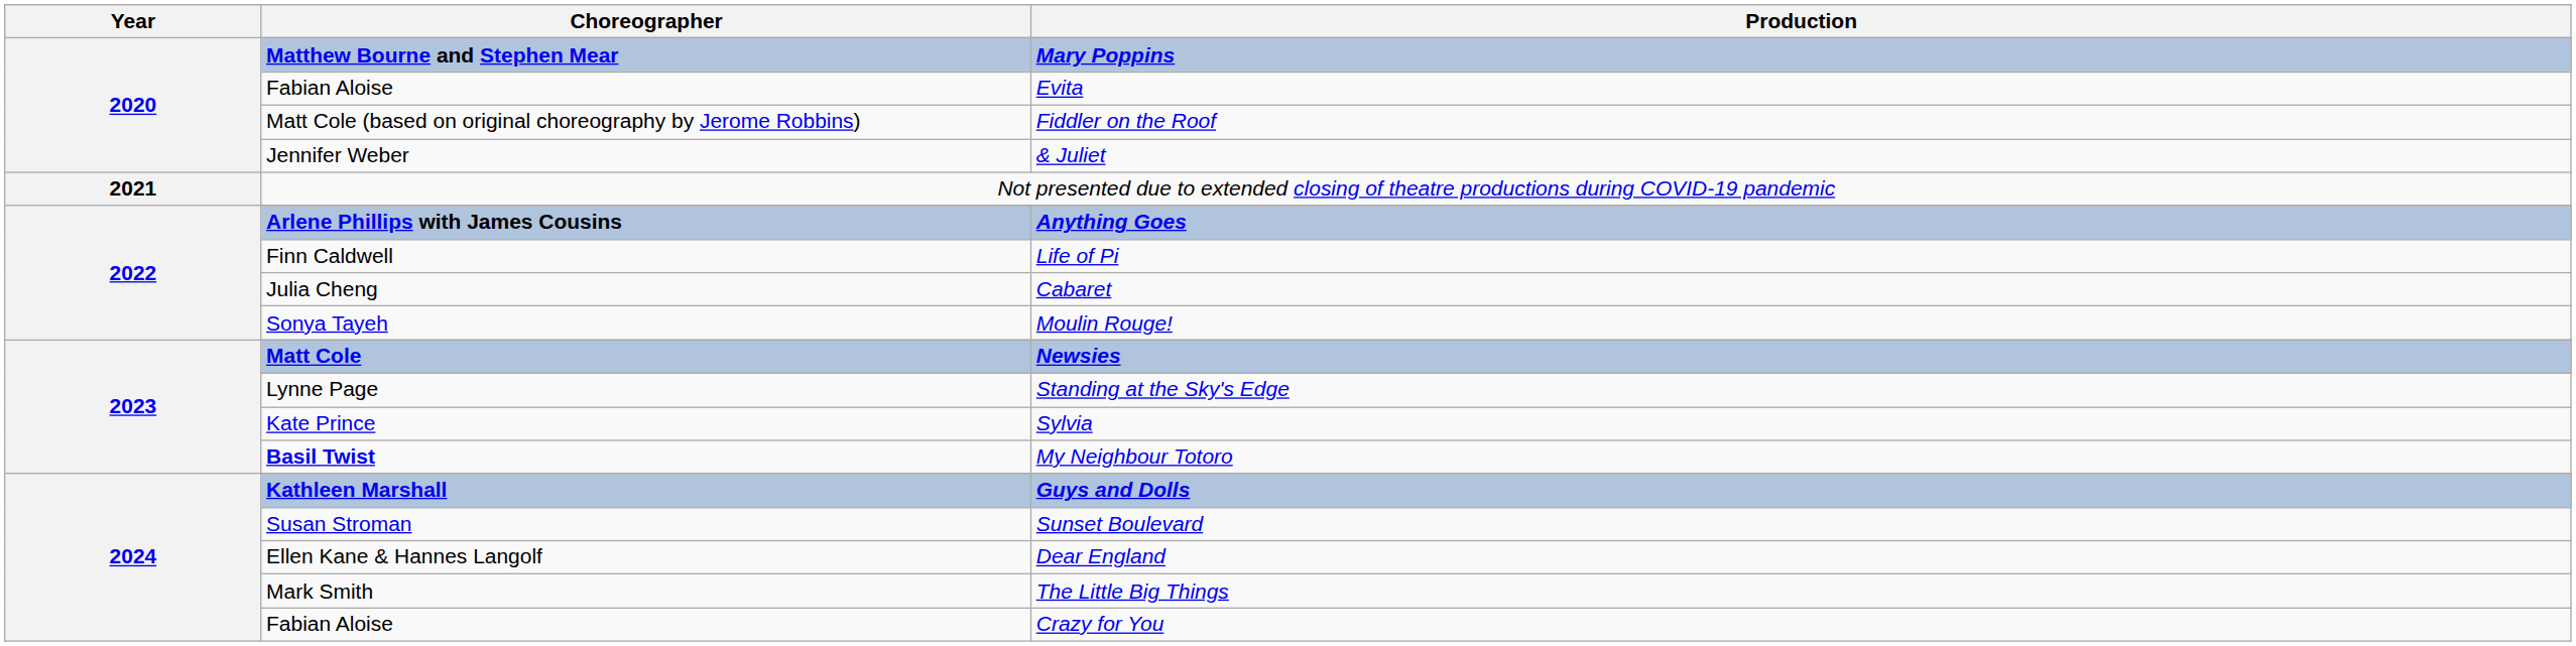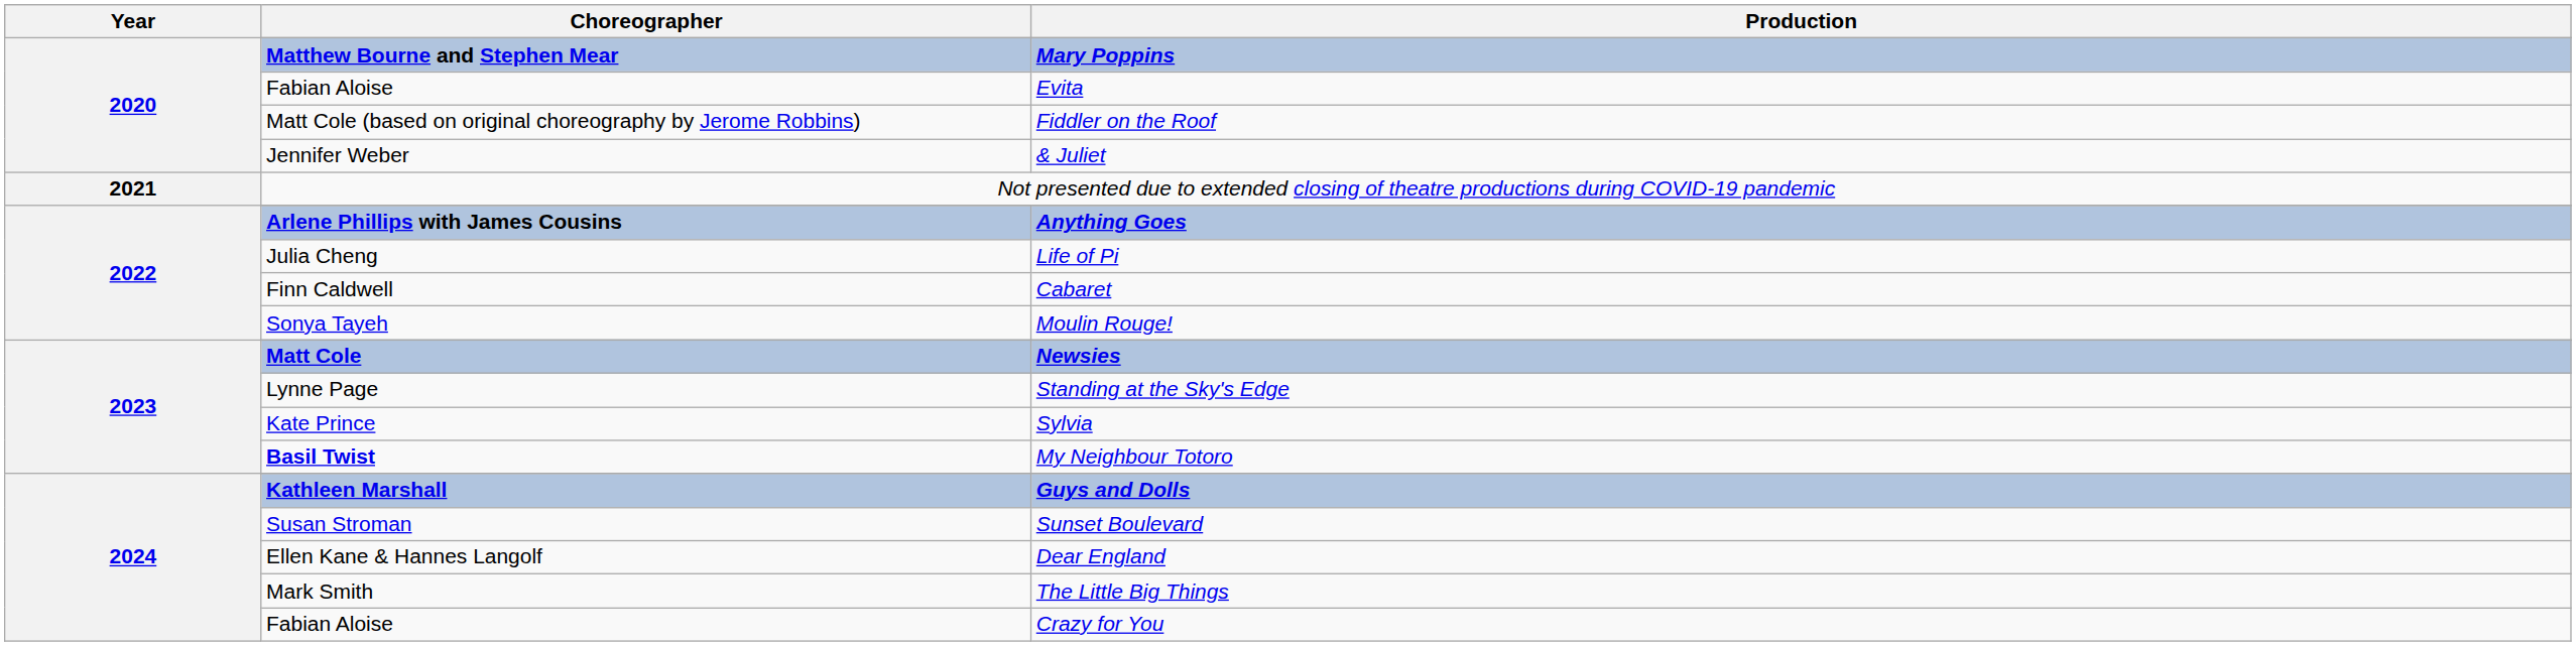 <table class="wikitable" style="width:98%;">
 <tr style="background:#bebebe;">
 <th style="width:10%;">Year</th>
 <th style="width:30%;">Choreographer</th>
 <th style="width:60%;">Production</th>
 </tr>
 <tr>
 <th rowspan="5" align="center"><a href='#'>2020</a></th>
 </tr>
 <tr style="background:#B0C4DE">
 <td><strong><a href='#'>Matthew Bourne</a> and <a href='#'>Stephen Mear</a></strong></td>
 <td><strong><em><a href='#'><em>Mary Poppins</em></a></em></strong></td>
 </tr>
 <tr>
 <td>Fabian Aloise</td>
 <td><a href='#'><em>Evita</em></a></td>
 </tr>
 <tr>
 <td>Matt Cole (based on original choreography by <a href='#'>Jerome Robbins</a>)</td>
 <td><em><a href='#'>Fiddler on the Roof</a></em></td>
 </tr>
 <tr>
 <td>Jennifer Weber</td>
 <td><em><a href='#'>& Juliet</a></em></td>
 </tr>
 <tr>
 <th align="center">2021</th>
 <td colspan=2 align="center"><em>Not presented due to extended <a href='#'>closing of theatre productions during COVID-19 pandemic</a></em></td>
 </tr>
 <tr>
 <th rowspan="5"><a href='#'>2022</a></th>
 </tr>
 <tr style="background:#B0C4DE">
 <td><strong><a href='#'>Arlene Phillips</a> with James Cousins</strong></td>
 <td><strong><em><a href='#'>Anything Goes</a></em></strong></td>
 </tr>
 <tr>
-<td>Finn Caldwell</td>
+<td>Julia Cheng</td>
 <td><em><a href='#'>Life of Pi</a></em></td>
 </tr>
 <tr>
-<td>Julia Cheng</td>
+<td>Finn Caldwell</td>
 <td><em><a href='#'>Cabaret</a></em></td>
 </tr>
 <tr>
 <td><a href='#'>Sonya Tayeh</a></td>
 <td><em><a href='#'>Moulin Rouge!</a></em></td>
 </tr>
 <tr>
 <th rowspan=5><a href='#'>2023</a></th>
 </tr>
 <tr style="background:#B0C4DE">
 <td><strong><a href='#'>Matt Cole</a></strong></td>
 <td><strong><em><a href='#'>Newsies</a></em></strong></td>
 </tr>
 <tr>
 <td>Lynne Page</td>
 <td><em><a href='#'>Standing at the Sky's Edge</a></em></td>
 </tr>
 <tr>
 <td><a href='#'>Kate Prince</a></td>
 <td><em><a href='#'>Sylvia</a></em></td>
 </tr>
 <tr>
 <td><strong><a href='#'>Basil Twist</a></strong></td>
 <td><em><a href='#'>My Neighbour Totoro</a></em></td>
 </tr>
 <tr>
 <th rowspan="7"><a href='#'>2024</a></th>
 </tr>
 <tr style="background:#B0C4DE">
 <td><strong><a href='#'>Kathleen Marshall</a></strong></td>
 <td><strong><em><a href='#'>Guys and Dolls</a></em></strong></td>
 </tr>
 <tr>
 <td><a href='#'>Susan Stroman</a></td>
 <td><em><a href='#'>Sunset Boulevard</a></em></td>
 </tr>
 <tr>
 <td>Ellen Kane & Hannes Langolf</td>
 <td><em><a href='#'>Dear England</a></em></td>
 </tr>
 <tr>
 <td>Mark Smith</td>
 <td><em><a href='#'>The Little Big Things</a></em></td>
 </tr>
 <tr>
 <td>Fabian Aloise</td>
 <td><em><a href='#'>Crazy for You</a></em></td>
 </tr>
 </table>
